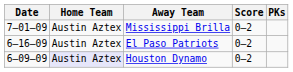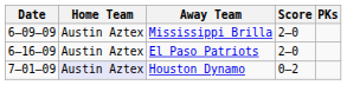 <table class="wikitable" border="1">
 <tr>
 <th><strong>Date</strong></th>
 <th><strong>Home Team</strong></th>
 <th><strong>Away Team</strong></th>
 <th><strong>Score</strong></th>
 <th><strong>PKs</strong></th>
 </tr>
 <tr>
-<td>7–01–09</td>
+<td>6–09–09</td>
 <td>Austin Aztex</td>
 <td><a href='#'>Mississippi Brilla</a></td>
-<td>0–2</td>
+<td>2–0</td>
 <td></td>
 </tr>
 <tr>
 <td>6–16–09</td>
 <td>Austin Aztex</td>
 <td><a href='#'>El Paso Patriots</a></td>
-<td>0–2</td>
+<td>2–0</td>
 <td></td>
 </tr>
 <tr>
-<td>6–09–09</td>
+<td>7–01–09</td>
 <td style="background: lavender;">Austin Aztex</td>
 <td><a href='#'>Houston Dynamo</a></td>
 <td>0–2</td>
 <td></td>
 </tr>
 </table>
